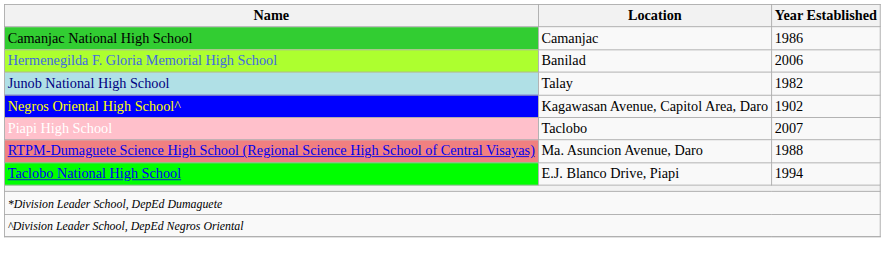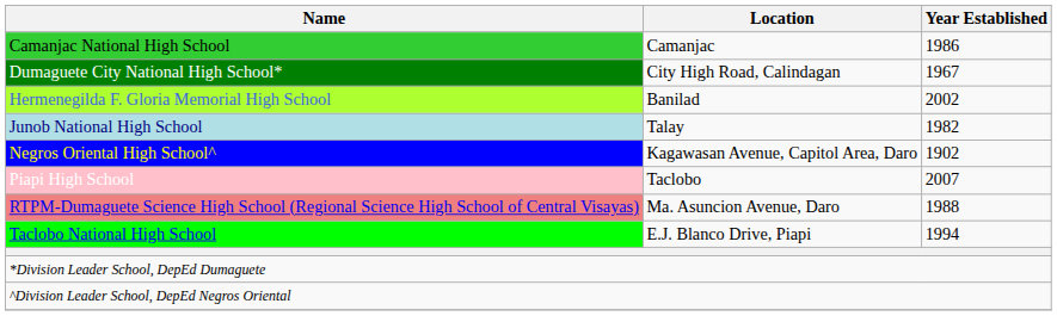 <table class="wikitable">
 <tr>
 <th>Name</th>
 <th>Location</th>
 <th>Year Established</th>
 </tr>
 <tr>
 <td style="background-color:limegreen;color:black;">Camanjac National High School</td>
 <td>Camanjac</td>
 <td>1986</td>
 </tr>
 <tr>
+<td style="background-color:green;color:white;">Dumaguete City National High School*</td>
+<td>City High Road, Calindagan</td>
+<td>1967</td>
+</tr>
+<tr>
 <td style="background-color:greenyellow;color:royalblue;">Hermenegilda F. Gloria Memorial High School</td>
 <td>Banilad</td>
-<td>2006</td>
+<td>2002</td>
 </tr>
 <tr>
 <td style="background-color:powderblue;color:navy;">Junob National High School</td>
 <td>Talay</td>
 <td>1982</td>
 </tr>
 <tr>
 <td style="background-color:blue;color:yellow;">Negros Oriental High School^</td>
 <td>Kagawasan Avenue, Capitol Area, Daro</td>
 <td>1902</td>
 </tr>
 <tr>
 <td style="background-color:pink;color:white;">Piapi High School</td>
 <td>Taclobo</td>
 <td>2007</td>
 </tr>
 <tr>
 <td style="background-color:lightcoral;"><a href='#'>RTPM-Dumaguete Science High School (Regional Science High School of Central Visayas)</a></td>
 <td>Ma. Asuncion Avenue, Daro</td>
 <td>1988</td>
 </tr>
 <tr>
 <td style="background-color:lime;color:white;"><a href='#'>Taclobo National High School</a></td>
 <td>E.J. Blanco Drive, Piapi</td>
 <td>1994</td>
 </tr>
 <tr>
 <th colspan="3" scope="col"></th>
 </tr>
 <tr>
 <td colspan="3"><small><em>*Division Leader School, DepEd Dumaguete</em></small></td>
 </tr>
 <tr>
 <td colspan="3"><small><em>^Division Leader School, DepEd Negros Oriental</em></small></td>
 </tr>
 <tr>
 </tr>
 </table>
